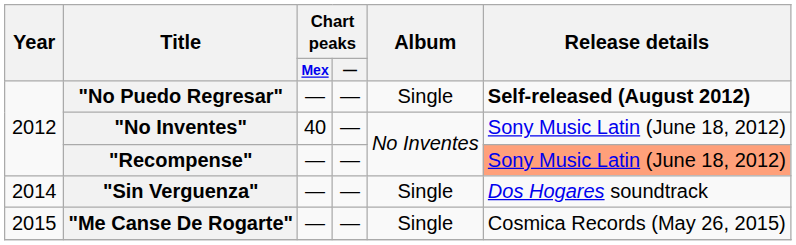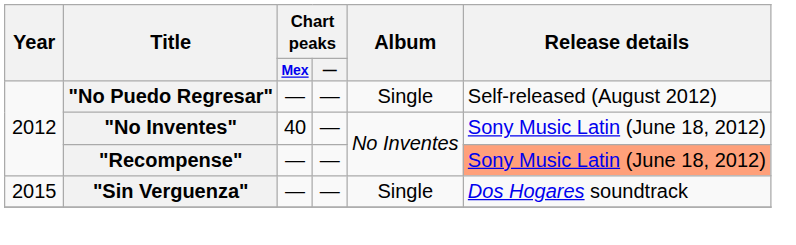 <table class="wikitable plainrowheaders" style="text-align:center;">
 <tr>
 <th scope="col" rowspan="2" style="width:2.5em;">Year</th>
 <th scope="col" rowspan="2">Title</th>
 <th scope="col" colspan="2"><small>Chart peaks</small></th>
 <th scope="col" rowspan="2">Album</th>
 <th scope="col" rowspan="2">Release details</th>
 </tr>
 <tr>
 <th style="width:2em;font-size:70%;"><a href='#'>Mex</a></th>
 <th style="width:2em;font-size:70%;">—</th>
 </tr>
 <tr>
 <td rowspan="3">2012</td>
 <th scope="row">"No Puedo Regresar"</th>
 <td>—</td>
 <td>—</td>
 <td>Single</td>
-<td align=left><strong>Self-released (August 2012)</strong></td>
+<td align=left>Self-released (August 2012)</td>
 </tr>
 <tr>
 <th scope="row">"No Inventes"</th>
 <td>40</td>
 <td>—</td>
 <td rowspan="2"><em>No Inventes</em></td>
 <td align=left><a href='#'>Sony Music Latin</a> (June 18, 2012)</td>
 </tr>
 <tr>
 <th scope="row">"Recompense"</th>
 <td>—</td>
 <td>—</td>
 <td align=left style="background: lightsalmon;"><a href='#'>Sony Music Latin</a> (June 18, 2012)</td>
 </tr>
 <tr>
-<td>2014</td>
+<td>2015</td>
 <th scope="row">"Sin Verguenza"</th>
 <td>—</td>
 <td>—</td>
 <td>Single</td>
 <td align=left><em><a href='#'>Dos Hogares</a></em> soundtrack</td>
 </tr>
 <tr>
-<td>2015</td>
-<th scope="row">"Me Canse De Rogarte"</th>
-<td>—</td>
-<td>—</td>
-<td>Single</td>
-<td align=left>Cosmica Records (May 26, 2015)</td>
-</tr>
-<tr>
 </tr>
 </table>
